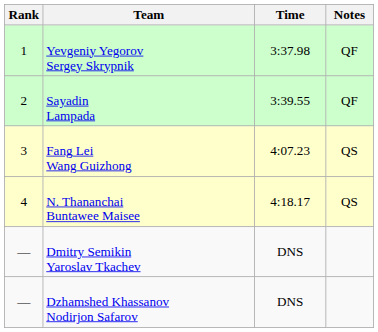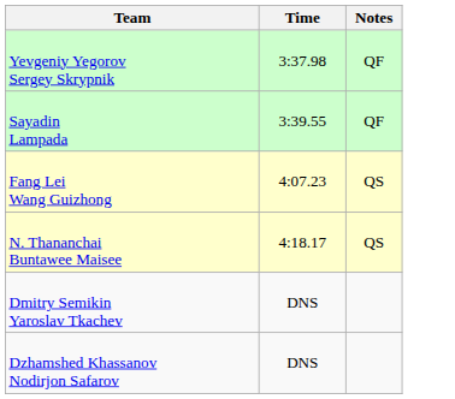 <table class=wikitable style="text-align:center">
 <tr>
-<th width=40>Rank</th>
 <th width=250>Team</th>
 <th width=80>Time</th>
 <th width=50>Notes</th>
 </tr>
 <tr bgcolor="ccffcc">
-<td>1</td>
 <td align=left><br><a href='#'>Yevgeniy Yegorov</a><br><a href='#'>Sergey Skrypnik</a></td>
 <td>3:37.98</td>
 <td>QF</td>
 </tr>
 <tr bgcolor="ccffcc">
-<td>2</td>
 <td align=left><br><a href='#'>Sayadin</a><br><a href='#'>Lampada</a></td>
 <td>3:39.55</td>
 <td>QF</td>
 </tr>
 <tr bgcolor="#ffffcc">
-<td>3</td>
 <td align=left><br><a href='#'>Fang Lei</a><br><a href='#'>Wang Guizhong</a></td>
 <td>4:07.23</td>
 <td>QS</td>
 </tr>
 <tr bgcolor="#ffffcc">
-<td>4</td>
 <td align=left><br><a href='#'>N. Thananchai</a><br><a href='#'>Buntawee Maisee</a></td>
 <td>4:18.17</td>
 <td>QS</td>
 </tr>
 <tr>
-<td>—</td>
 <td align=left><br><a href='#'>Dmitry Semikin</a><br><a href='#'>Yaroslav Tkachev</a></td>
 <td>DNS</td>
 <td></td>
 </tr>
 <tr>
-<td>—</td>
 <td align=left><br><a href='#'>Dzhamshed Khassanov</a><br><a href='#'>Nodirjon Safarov</a></td>
 <td>DNS</td>
 <td></td>
 </tr>
 </table>
